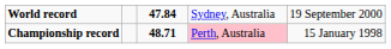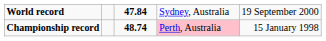 <table class="wikitable">
 <tr>
 <td><strong>World record</strong></td>
 <td style="padding-right:1em"></td>
 <td style="text-align:center;padding-left:1em; padding-right:1em;"><strong>47.84</strong></td>
 <td style="padding-right:1em"><a href='#'>Sydney</a>, Australia</td>
 <td align=right>19 September 2000</td>
 </tr>
 <tr>
 <td><strong>Championship record</strong></td>
 <td style="padding-right:1em"></td>
-<td style="text-align:center;padding-left:1em; padding-right:1em;"><strong>48.71</strong></td>
+<td style="text-align:center;padding-left:1em; padding-right:1em;"><strong>48.74</strong></td>
 <td style="background: pink; padding-right:1em"><a href='#'>Perth</a>, Australia</td>
 <td align=right>15 January 1998</td>
 </tr>
 </table>
